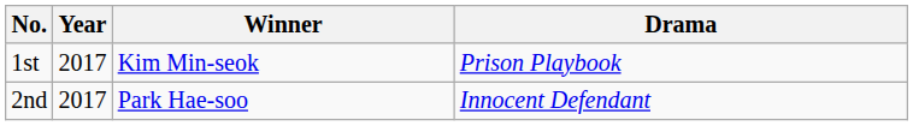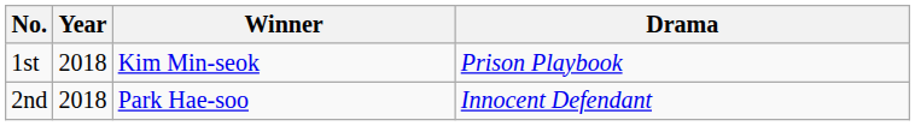 <table class="wikitable" style="width:600px">
 <tr>
 <th width=10>No.</th>
 <th width=10>Year</th>
 <th>Winner</th>
 <th>Drama</th>
 </tr>
 <tr>
 <td>1st</td>
-<td>2017</td>
+<td>2018</td>
 <td><a href='#'>Kim Min-seok</a></td>
 <td><em><a href='#'>Prison Playbook</a></em></td>
 </tr>
 <tr>
 <td>2nd</td>
-<td>2017</td>
+<td>2018</td>
 <td><a href='#'>Park Hae-soo</a></td>
 <td><em><a href='#'>Innocent Defendant</a></em></td>
 </tr>
 </table>
